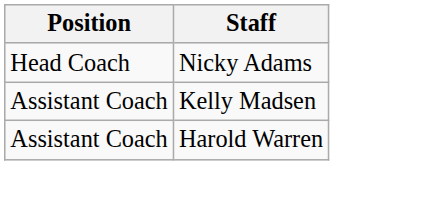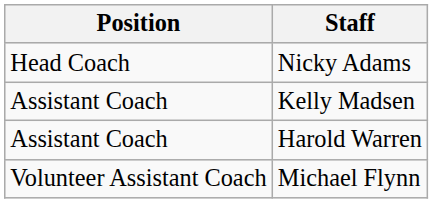 <table class="wikitable">
 <tr>
 <th>Position</th>
 <th>Staff</th>
 </tr>
 <tr>
 <td>Head Coach</td>
 <td>Nicky Adams</td>
 </tr>
 <tr>
 <td>Assistant Coach</td>
 <td>Kelly Madsen</td>
 </tr>
 <tr>
 <td>Assistant Coach</td>
 <td>Harold Warren</td>
 </tr>
+<tr>
+<td>Volunteer Assistant Coach</td>
+<td>Michael Flynn</td>
+</tr>
 </table>
